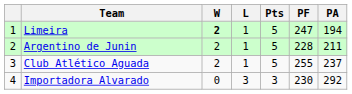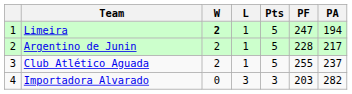 <table class="wikitable" style="text-align: center;">
 <tr>
 <th width=15></th>
 <th width=220>Team</th>
 <th width=30>W</th>
 <th width=30>L</th>
 <th width=30>Pts</th>
 <th width=30>PF</th>
 <th width=30>PA</th>
 </tr>
 <tr style="background:#cfc;">
 <td>1</td>
 <td align="left"> <a href='#'>Limeira</a></td>
 <td><strong>2</strong></td>
 <td>1</td>
 <td>5</td>
 <td>247</td>
 <td>194</td>
 </tr>
 <tr style="background:#cfc;">
 <td>2</td>
 <td align="left"> <a href='#'>Argentino de Junin</a></td>
 <td>2</td>
 <td>1</td>
 <td>5</td>
 <td>228</td>
-<td>211</td>
+<td>217</td>
 </tr>
 <tr>
 <td>3</td>
 <td align="left"> <a href='#'>Club Atlético Aguada</a></td>
 <td>2</td>
 <td>1</td>
 <td>5</td>
 <td>255</td>
 <td>237</td>
 </tr>
 <tr>
 <td>4</td>
 <td align="left"> <a href='#'>Importadora Alvarado</a></td>
 <td>0</td>
 <td>3</td>
 <td>3</td>
-<td>230</td>
-<td>292</td>
+<td>203</td>
+<td>282</td>
 </tr>
 </table>
